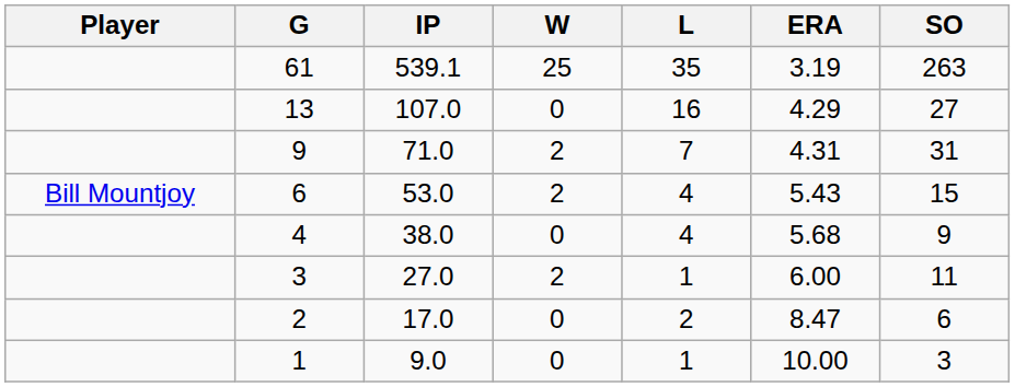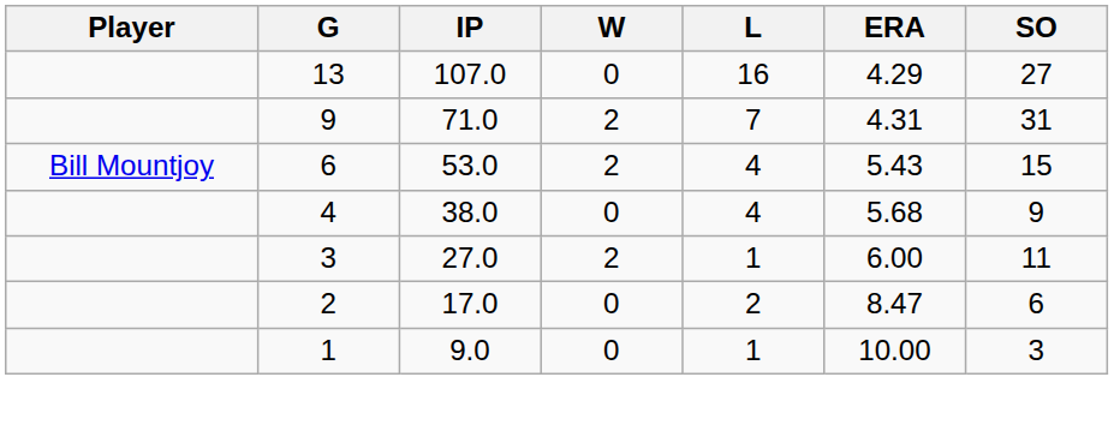 <table class="wikitable sortable">
 <tr>
 <th bgcolor="#DDDDFF" width="16%">Player</th>
 <th bgcolor="#DDDDFF" width="9%">G</th>
 <th bgcolor="#DDDDFF" width="9%">IP</th>
 <th bgcolor="#DDDDFF" width="9%">W</th>
 <th bgcolor="#DDDDFF" width="9%">L</th>
 <th bgcolor="#DDDDFF" width="9%">ERA</th>
 <th bgcolor="#DDDDFF" width="9%">SO</th>
-</tr>
-<tr align="center">
-<td></td>
-<td>61</td>
-<td>539.1</td>
-<td>25</td>
-<td>35</td>
-<td>3.19</td>
-<td>263</td>
 </tr>
 <tr align="center">
 <td></td>
 <td>13</td>
 <td>107.0</td>
 <td>0</td>
 <td>16</td>
 <td>4.29</td>
 <td>27</td>
 </tr>
 <tr align="center">
 <td></td>
 <td>9</td>
 <td>71.0</td>
 <td>2</td>
 <td>7</td>
 <td>4.31</td>
 <td>31</td>
 </tr>
 <tr align="center">
 <td><a href='#'>Bill Mountjoy</a></td>
 <td>6</td>
 <td>53.0</td>
 <td>2</td>
 <td>4</td>
 <td>5.43</td>
 <td>15</td>
 </tr>
 <tr align=center>
 <td></td>
 <td>4</td>
 <td>38.0</td>
 <td>0</td>
 <td>4</td>
 <td>5.68</td>
 <td>9</td>
 </tr>
 <tr align="center">
 <td></td>
 <td>3</td>
 <td>27.0</td>
 <td>2</td>
 <td>1</td>
 <td>6.00</td>
 <td>11</td>
 </tr>
 <tr align="center">
 <td></td>
 <td>2</td>
 <td>17.0</td>
 <td>0</td>
 <td>2</td>
 <td>8.47</td>
 <td>6</td>
 </tr>
 <tr align="center">
 <td></td>
 <td>1</td>
 <td>9.0</td>
 <td>0</td>
 <td>1</td>
 <td>10.00</td>
 <td>3</td>
 </tr>
 </table>
